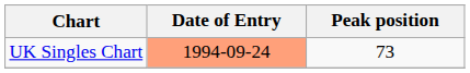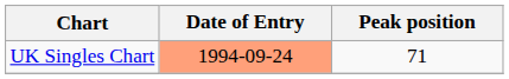 <table class="wikitable">
 <tr>
 <th>Chart</th>
 <th style="width:8em;line-height:1.3">Date of Entry</th>
 <th style="width:8em;line-height:1.3">Peak position</th>
 </tr>
 <tr>
 <td><a href='#'>UK Singles Chart</a></td>
 <td align="center" style="background: lightsalmon;">1994-09-24</td>
-<td align="center">73</td>
+<td align="center">71</td>
 </tr>
 <tr>
 </tr>
 </table>
